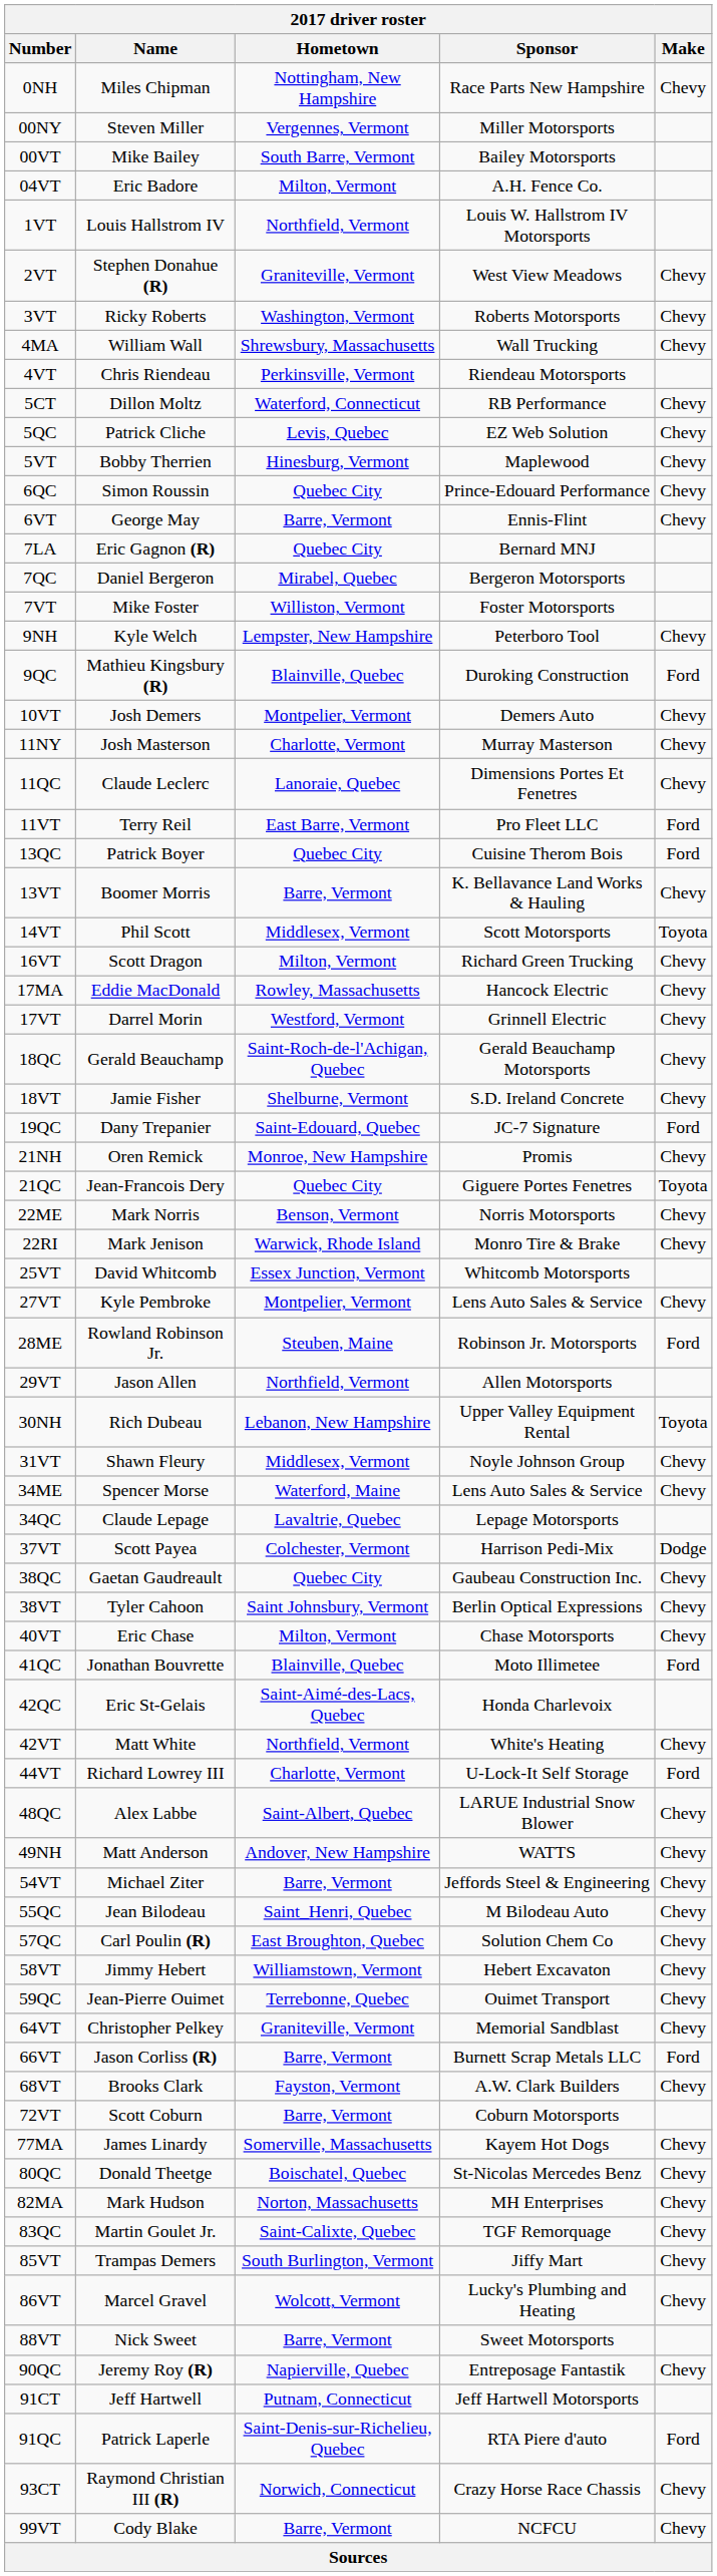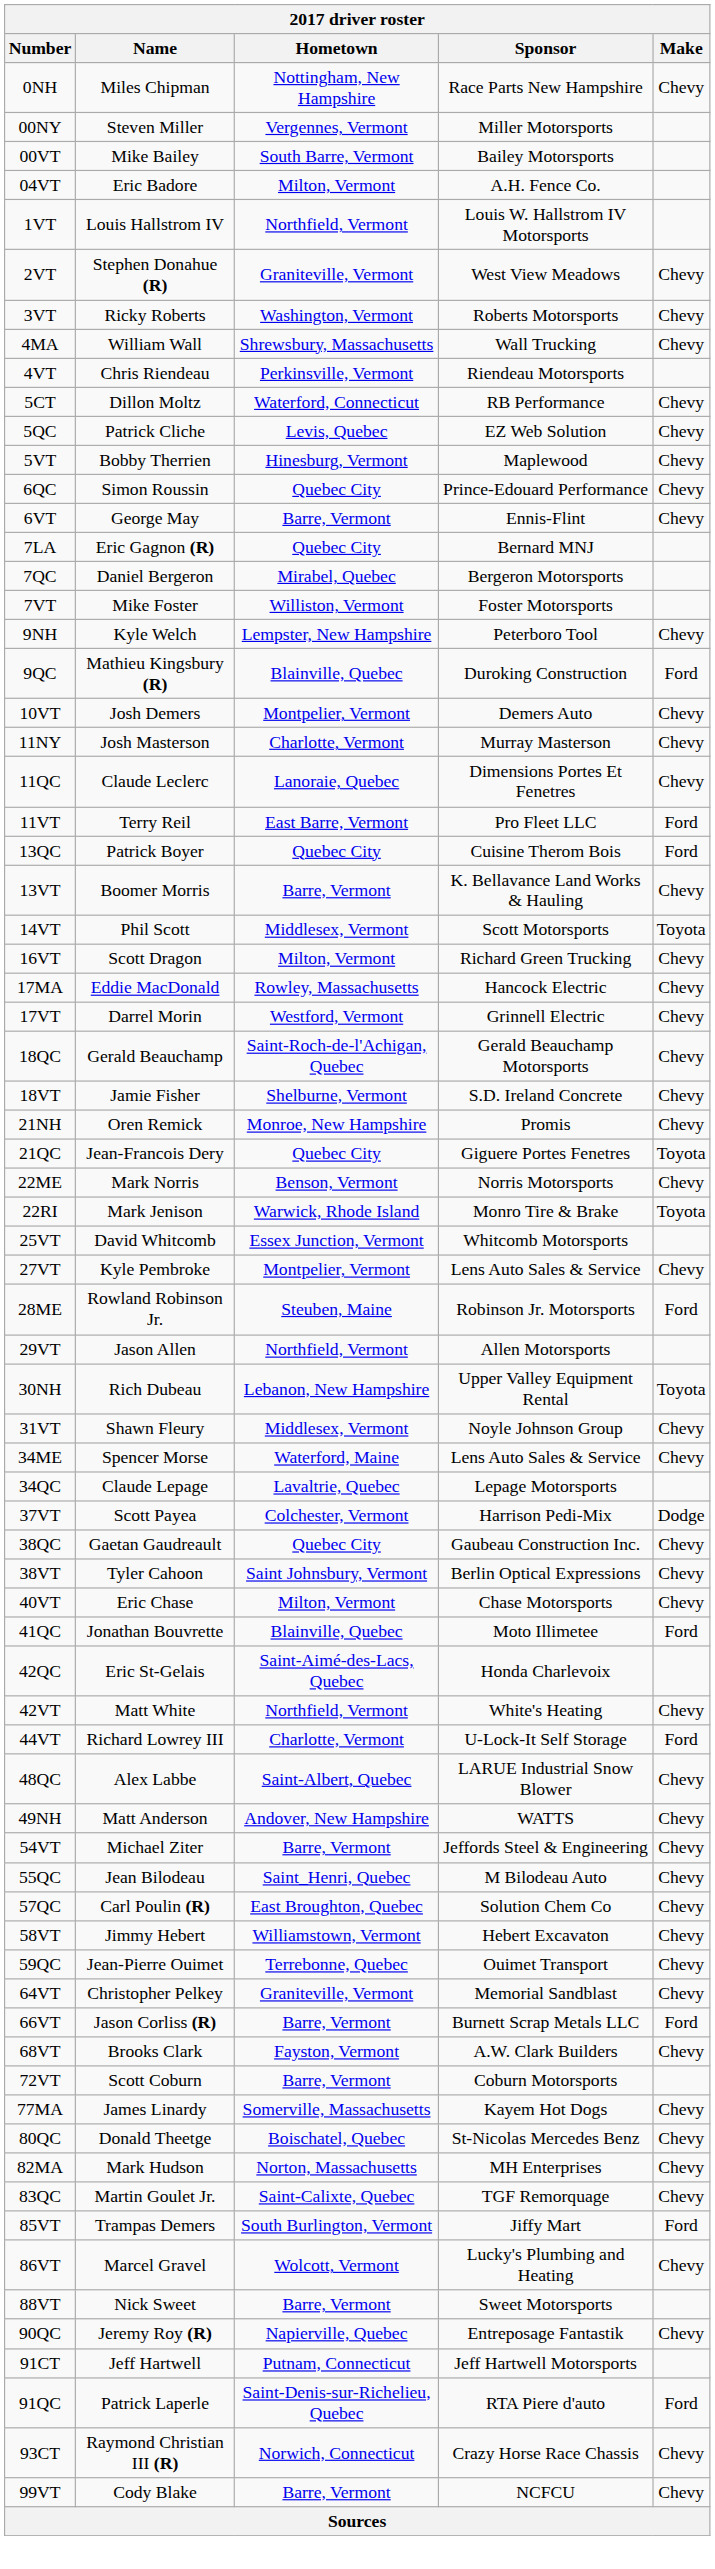 <table class="wikitable mw-collapsible mw-collapsed" style="font-size: 95%;">
 <tr>
 <th colspan="5" align="center">2017 driver roster</th>
 </tr>
 <tr>
 <th>Number</th>
 <th>Name</th>
 <th>Hometown</th>
 <th>Sponsor</th>
 <th>Make</th>
 </tr>
 <tr>
 <td align="center">0NH</td>
 <td align="center">Miles Chipman</td>
 <td align="center"><a href='#'>Nottingham, New Hampshire</a></td>
 <td align="center">Race Parts New Hampshire</td>
 <td align="center">Chevy</td>
 </tr>
 <tr>
 <td align="center">00NY</td>
 <td align="center">Steven Miller</td>
 <td align="center"><a href='#'>Vergennes, Vermont</a></td>
 <td align="center">Miller Motorsports</td>
 <td align="center"></td>
 </tr>
 <tr>
 <td align="center">00VT</td>
 <td align="center">Mike Bailey</td>
 <td align="center"><a href='#'>South Barre, Vermont</a></td>
 <td align="center">Bailey Motorsports</td>
 <td align="center"></td>
 </tr>
 <tr>
 <td align="center">04VT</td>
 <td align="center">Eric Badore</td>
 <td align="center"><a href='#'>Milton, Vermont</a></td>
 <td align="center">A.H. Fence Co.</td>
 <td align="center"></td>
 </tr>
 <tr>
 <td align="center">1VT</td>
 <td align="center">Louis Hallstrom IV</td>
 <td align="center"><a href='#'>Northfield, Vermont</a></td>
 <td align="center">Louis W. Hallstrom IV Motorsports</td>
 <td align="center"></td>
 </tr>
 <tr>
 <td align="center">2VT</td>
 <td align="center">Stephen Donahue <strong>(R)</strong></td>
 <td align="center"><a href='#'>Graniteville, Vermont</a></td>
 <td align="center">West View Meadows</td>
 <td align="center">Chevy</td>
 </tr>
 <tr>
 <td align="center">3VT</td>
 <td align="center">Ricky Roberts</td>
 <td align="center"><a href='#'>Washington, Vermont</a></td>
 <td align="center">Roberts Motorsports</td>
 <td align="center">Chevy</td>
 </tr>
 <tr>
 <td align="center">4MA</td>
 <td align="center">William Wall</td>
 <td align="center"><a href='#'>Shrewsbury, Massachusetts</a></td>
 <td align="center">Wall Trucking</td>
 <td align="center">Chevy</td>
 </tr>
 <tr>
 <td align="center">4VT</td>
 <td align="center">Chris Riendeau</td>
 <td align="center"><a href='#'>Perkinsville, Vermont</a></td>
 <td align="center">Riendeau Motorsports</td>
 <td align="center"></td>
 </tr>
 <tr>
 <td align="center">5CT</td>
 <td align="center">Dillon Moltz</td>
 <td align="center"><a href='#'>Waterford, Connecticut</a></td>
 <td align="center">RB Performance</td>
 <td align="center">Chevy</td>
 </tr>
 <tr>
 <td align="center">5QC</td>
 <td align="center">Patrick Cliche</td>
 <td align="center"><a href='#'>Levis, Quebec</a></td>
 <td align="center">EZ Web Solution</td>
 <td align="center">Chevy</td>
 </tr>
 <tr>
 <td align="center">5VT</td>
 <td align="center">Bobby Therrien</td>
 <td align="center"><a href='#'>Hinesburg, Vermont</a></td>
 <td align="center">Maplewood</td>
 <td align="center">Chevy</td>
 </tr>
 <tr>
 <td align="center">6QC</td>
 <td align="center">Simon Roussin</td>
 <td align="center"><a href='#'>Quebec City</a></td>
 <td align="center">Prince-Edouard Performance</td>
 <td align="center">Chevy</td>
 </tr>
 <tr>
 <td align="center">6VT</td>
 <td align="center">George May</td>
 <td align="center"><a href='#'>Barre, Vermont</a></td>
 <td align="center">Ennis-Flint</td>
 <td align="center">Chevy</td>
 </tr>
 <tr>
 <td align="center">7LA</td>
 <td align="center">Eric Gagnon <strong>(R)</strong></td>
 <td align="center"><a href='#'>Quebec City</a></td>
 <td align="center">Bernard MNJ</td>
 <td align="center"></td>
 </tr>
 <tr>
 <td align="center">7QC</td>
 <td align="center">Daniel Bergeron</td>
 <td align="center"><a href='#'>Mirabel, Quebec</a></td>
 <td align="center">Bergeron Motorsports</td>
 <td align="center"></td>
 </tr>
 <tr>
 <td align="center">7VT</td>
 <td align="center">Mike Foster</td>
 <td align="center"><a href='#'>Williston, Vermont</a></td>
 <td align="center">Foster Motorsports</td>
 <td align="center"></td>
 </tr>
 <tr>
 <td align="center">9NH</td>
 <td align="center">Kyle Welch</td>
 <td align="center"><a href='#'>Lempster, New Hampshire</a></td>
 <td align="center">Peterboro Tool</td>
 <td align="center">Chevy</td>
 </tr>
 <tr>
 <td align="center">9QC</td>
 <td align="center">Mathieu Kingsbury <strong>(R)</strong></td>
 <td align="center"><a href='#'>Blainville, Quebec</a></td>
 <td align="center">Duroking Construction</td>
 <td align="center">Ford</td>
 </tr>
 <tr>
 <td align="center">10VT</td>
 <td align="center">Josh Demers</td>
 <td align="center"><a href='#'>Montpelier, Vermont</a></td>
 <td align="center">Demers Auto</td>
 <td align="center">Chevy</td>
 </tr>
 <tr>
 <td align="center">11NY</td>
 <td align="center">Josh Masterson</td>
 <td align="center"><a href='#'>Charlotte, Vermont</a></td>
 <td align="center">Murray Masterson</td>
 <td align="center">Chevy</td>
 </tr>
 <tr>
 <td align="center">11QC</td>
 <td align="center">Claude Leclerc</td>
 <td align="center"><a href='#'>Lanoraie, Quebec</a></td>
 <td align="center">Dimensions Portes Et Fenetres</td>
 <td align="center">Chevy</td>
 </tr>
 <tr>
 <td align="center">11VT</td>
 <td align="center">Terry Reil</td>
 <td align="center"><a href='#'>East Barre, Vermont</a></td>
 <td align="center">Pro Fleet LLC</td>
 <td align="center">Ford</td>
 </tr>
 <tr>
 <td align="center">13QC</td>
 <td align="center">Patrick Boyer</td>
 <td align="center"><a href='#'>Quebec City</a></td>
 <td align="center">Cuisine Therom Bois</td>
 <td align="center">Ford</td>
 </tr>
 <tr>
 <td align="center">13VT</td>
 <td align="center">Boomer Morris</td>
 <td align="center"><a href='#'>Barre, Vermont</a></td>
 <td align="center">K. Bellavance Land Works & Hauling</td>
 <td align="center">Chevy</td>
 </tr>
 <tr>
 <td align="center">14VT</td>
 <td align="center">Phil Scott</td>
 <td align="center"><a href='#'>Middlesex, Vermont</a></td>
 <td align="center">Scott Motorsports</td>
 <td align="center">Toyota</td>
 </tr>
 <tr>
 <td align="center">16VT</td>
 <td align="center">Scott Dragon</td>
 <td align="center"><a href='#'>Milton, Vermont</a></td>
 <td align="center">Richard Green Trucking</td>
 <td align="center">Chevy</td>
 </tr>
 <tr>
 <td align="center">17MA</td>
 <td align="center"><a href='#'>Eddie MacDonald</a></td>
 <td align="center"><a href='#'>Rowley, Massachusetts</a></td>
 <td align="center">Hancock Electric</td>
 <td align="center">Chevy</td>
 </tr>
 <tr>
 <td align="center">17VT</td>
 <td align="center">Darrel Morin</td>
 <td align="center"><a href='#'>Westford, Vermont</a></td>
 <td align="center">Grinnell Electric</td>
 <td align="center">Chevy</td>
 </tr>
 <tr>
 <td align="center">18QC</td>
 <td align="center">Gerald Beauchamp</td>
 <td align="center"><a href='#'>Saint-Roch-de-l'Achigan, Quebec</a></td>
 <td align="center">Gerald Beauchamp Motorsports</td>
 <td align="center">Chevy</td>
 </tr>
 <tr>
 <td align="center">18VT</td>
 <td align="center">Jamie Fisher</td>
 <td align="center"><a href='#'>Shelburne, Vermont</a></td>
 <td align="center">S.D. Ireland Concrete</td>
 <td align="center">Chevy</td>
 </tr>
 <tr>
-<td align="center">19QC</td>
-<td align="center">Dany Trepanier</td>
-<td align="center"><a href='#'>Saint-Edouard, Quebec</a></td>
-<td align="center">JC-7 Signature</td>
-<td align="center">Ford</td>
-</tr>
-<tr>
 <td align="center">21NH</td>
 <td align="center">Oren Remick</td>
 <td align="center"><a href='#'>Monroe, New Hampshire</a></td>
 <td align="center">Promis</td>
 <td align="center">Chevy</td>
 </tr>
 <tr>
 <td align="center">21QC</td>
 <td align="center">Jean-Francois Dery</td>
 <td align="center"><a href='#'>Quebec City</a></td>
 <td align="center">Giguere Portes Fenetres</td>
 <td align="center">Toyota</td>
 </tr>
 <tr>
 <td align="center">22ME</td>
 <td align="center">Mark Norris</td>
 <td align="center"><a href='#'>Benson, Vermont</a></td>
 <td align="center">Norris Motorsports</td>
 <td align="center">Chevy</td>
 </tr>
 <tr>
 <td align="center">22RI</td>
 <td align="center">Mark Jenison</td>
 <td align="center"><a href='#'>Warwick, Rhode Island</a></td>
 <td align="center">Monro Tire & Brake</td>
-<td align="center">Chevy</td>
+<td align="center">Toyota</td>
 </tr>
 <tr>
 <td align="center">25VT</td>
 <td align="center">David Whitcomb</td>
 <td align="center"><a href='#'>Essex Junction, Vermont</a></td>
 <td align="center">Whitcomb Motorsports</td>
 <td align="center"></td>
 </tr>
 <tr>
 <td align="center">27VT</td>
 <td align="center">Kyle Pembroke</td>
 <td align="center"><a href='#'>Montpelier, Vermont</a></td>
 <td align="center">Lens Auto Sales & Service</td>
 <td align="center">Chevy</td>
 </tr>
 <tr>
 <td align="center">28ME</td>
 <td align="center">Rowland Robinson Jr.</td>
 <td align="center"><a href='#'>Steuben, Maine</a></td>
 <td align="center">Robinson Jr. Motorsports</td>
 <td align="center">Ford</td>
 </tr>
 <tr>
 <td align="center">29VT</td>
 <td align="center">Jason Allen</td>
 <td align="center"><a href='#'>Northfield, Vermont</a></td>
 <td align="center">Allen Motorsports</td>
 <td align="center"></td>
 </tr>
 <tr>
 <td align="center">30NH</td>
 <td align="center">Rich Dubeau</td>
 <td align="center"><a href='#'>Lebanon, New Hampshire</a></td>
 <td align="center">Upper Valley Equipment Rental</td>
 <td align="center">Toyota</td>
 </tr>
 <tr>
 <td align="center">31VT</td>
 <td align="center">Shawn Fleury</td>
 <td align="center"><a href='#'>Middlesex, Vermont</a></td>
 <td align="center">Noyle Johnson Group</td>
 <td align="center">Chevy</td>
 </tr>
 <tr>
 <td align="center">34ME</td>
 <td align="center">Spencer	Morse</td>
 <td align="center"><a href='#'>Waterford, Maine</a></td>
 <td align="center">Lens Auto Sales & Service</td>
 <td align="center">Chevy</td>
 </tr>
 <tr>
 <td align="center">34QC</td>
 <td align="center">Claude Lepage</td>
 <td align="center"><a href='#'>Lavaltrie, Quebec</a></td>
 <td align="center">Lepage Motorsports</td>
 <td align="center"></td>
 </tr>
 <tr>
 <td align="center">37VT</td>
 <td align="center">Scott Payea</td>
 <td align="center"><a href='#'>Colchester, Vermont</a></td>
 <td align="center">Harrison Pedi-Mix</td>
 <td align="center">Dodge</td>
 </tr>
 <tr>
 <td align="center">38QC</td>
 <td align="center">Gaetan Gaudreault</td>
 <td align="center"><a href='#'>Quebec City</a></td>
 <td align="center">Gaubeau Construction Inc.</td>
 <td align="center">Chevy</td>
 </tr>
 <tr>
 <td align="center">38VT</td>
 <td align="center">Tyler Cahoon</td>
 <td align="center"><a href='#'>Saint Johnsbury, Vermont</a></td>
 <td align="center">Berlin Optical Expressions</td>
 <td align="center">Chevy</td>
 </tr>
 <tr>
 <td align="center">40VT</td>
 <td align="center">Eric Chase</td>
 <td align="center"><a href='#'>Milton, Vermont</a></td>
 <td align="center">Chase Motorsports</td>
 <td align="center">Chevy</td>
 </tr>
 <tr>
 <td align="center">41QC</td>
 <td align="center">Jonathan Bouvrette</td>
 <td align="center"><a href='#'>Blainville, Quebec</a></td>
 <td align="center">Moto Illimetee</td>
 <td align="center">Ford</td>
 </tr>
 <tr>
 <td align="center">42QC</td>
 <td align="center">Eric St-Gelais</td>
 <td align="center"><a href='#'>Saint-Aimé-des-Lacs, Quebec</a></td>
 <td align="center">Honda Charlevoix</td>
 <td align="center"></td>
 </tr>
 <tr>
 <td align="center">42VT</td>
 <td align="center">Matt White</td>
 <td align="center"><a href='#'>Northfield, Vermont</a></td>
 <td align="center">White's Heating</td>
 <td align="center">Chevy</td>
 </tr>
 <tr>
 <td align="center">44VT</td>
 <td align="center">Richard	Lowrey III</td>
 <td align="center"><a href='#'>Charlotte, Vermont</a></td>
 <td align="center">U-Lock-It Self Storage</td>
 <td align="center">Ford</td>
 </tr>
 <tr>
 <td align="center">48QC</td>
 <td align="center">Alex Labbe</td>
 <td align="center"><a href='#'>Saint-Albert, Quebec</a></td>
 <td align="center">LARUE Industrial Snow Blower</td>
 <td align="center">Chevy</td>
 </tr>
 <tr>
 <td align="center">49NH</td>
 <td align="center">Matt Anderson</td>
 <td align="center"><a href='#'>Andover, New Hampshire</a></td>
 <td align="center">WATTS</td>
 <td align="center">Chevy</td>
 </tr>
 <tr>
 <td align="center">54VT</td>
 <td align="center">Michael	Ziter</td>
 <td align="center"><a href='#'>Barre, Vermont</a></td>
 <td align="center">Jeffords Steel & Engineering</td>
 <td align="center">Chevy</td>
 </tr>
 <tr>
 <td align="center">55QC</td>
 <td align="center">Jean Bilodeau</td>
 <td align="center"><a href='#'>Saint_Henri, Quebec</a></td>
 <td align="center">M Bilodeau Auto</td>
 <td align="center">Chevy</td>
 </tr>
 <tr>
 <td align="center">57QC</td>
 <td align="center">Carl Poulin <strong>(R)</strong></td>
 <td align="center"><a href='#'>East Broughton, Quebec</a></td>
 <td align="center">Solution Chem Co</td>
 <td align="center">Chevy</td>
 </tr>
 <tr>
 <td align="center">58VT</td>
 <td align="center">Jimmy Hebert</td>
 <td align="center"><a href='#'>Williamstown, Vermont</a></td>
 <td align="center">Hebert Excavaton</td>
 <td align="center">Chevy</td>
 </tr>
 <tr>
 <td align="center">59QC</td>
 <td align="center">Jean-Pierre Ouimet</td>
 <td align="center"><a href='#'>Terrebonne, Quebec</a></td>
 <td align="center">Ouimet Transport</td>
 <td align="center">Chevy</td>
 </tr>
 <tr>
 <td align="center">64VT</td>
 <td align="center">Christopher Pelkey</td>
 <td align="center"><a href='#'>Graniteville, Vermont</a></td>
 <td align="center">Memorial Sandblast</td>
 <td align="center">Chevy</td>
 </tr>
 <tr>
 <td align="center">66VT</td>
 <td align="center">Jason Corliss <strong>(R)</strong></td>
 <td align="center"><a href='#'>Barre, Vermont</a></td>
 <td align="center">Burnett Scrap Metals LLC</td>
 <td align="center">Ford</td>
 </tr>
 <tr>
 <td align="center">68VT</td>
 <td align="center">Brooks Clark</td>
 <td align="center"><a href='#'>Fayston, Vermont</a></td>
 <td align="center">A.W. Clark Builders</td>
 <td align="center">Chevy</td>
 </tr>
 <tr>
 <td align="center">72VT</td>
 <td align="center">Scott Coburn</td>
 <td align="center"><a href='#'>Barre, Vermont</a></td>
 <td align="center">Coburn Motorsports</td>
 <td align="center"></td>
 </tr>
 <tr>
 <td align="center">77MA</td>
 <td align="center">James Linardy</td>
 <td align="center"><a href='#'>Somerville, Massachusetts</a></td>
 <td align="center">Kayem Hot Dogs</td>
 <td align="center">Chevy</td>
 </tr>
 <tr>
 <td align="center">80QC</td>
 <td align="center">Donald Theetge</td>
 <td align="center"><a href='#'>Boischatel, Quebec</a></td>
 <td align="center">St-Nicolas Mercedes Benz</td>
 <td align="center">Chevy</td>
 </tr>
 <tr>
 <td align="center">82MA</td>
 <td align="center">Mark Hudson</td>
 <td align="center"><a href='#'>Norton, Massachusetts</a></td>
 <td align="center">MH Enterprises</td>
 <td align="center">Chevy</td>
 </tr>
 <tr>
 <td align="center">83QC</td>
 <td align="center">Martin Goulet Jr.</td>
 <td align="center"><a href='#'>Saint-Calixte, Quebec</a></td>
 <td align="center">TGF Remorquage</td>
 <td align="center">Chevy</td>
 </tr>
 <tr>
 <td align="center">85VT</td>
 <td align="center">Trampas	Demers</td>
 <td align="center"><a href='#'>South Burlington, Vermont</a></td>
 <td align="center">Jiffy Mart</td>
-<td align="center">Chevy</td>
+<td align="center">Ford</td>
 </tr>
 <tr>
 <td align="center">86VT</td>
 <td align="center">Marcel Gravel</td>
 <td align="center"><a href='#'>Wolcott, Vermont</a></td>
 <td align="center">Lucky's Plumbing and Heating</td>
 <td align="center">Chevy</td>
 </tr>
 <tr>
 <td align="center">88VT</td>
 <td align="center">Nick Sweet</td>
 <td align="center"><a href='#'>Barre, Vermont</a></td>
 <td align="center">Sweet Motorsports</td>
 <td align="center"></td>
 </tr>
 <tr>
 <td align="center">90QC</td>
 <td align="center">Jeremy Roy <strong>(R)</strong></td>
 <td align="center"><a href='#'>Napierville, Quebec</a></td>
 <td align="center">Entreposage Fantastik</td>
 <td align="center">Chevy</td>
 </tr>
 <tr>
 <td align="center">91CT</td>
 <td align="center">Jeff Hartwell</td>
 <td align="center"><a href='#'>Putnam, Connecticut</a></td>
 <td align="center">Jeff Hartwell Motorsports</td>
 <td align="center"></td>
 </tr>
 <tr>
 <td align="center">91QC</td>
 <td align="center">Patrick	Laperle</td>
 <td align="center"><a href='#'>Saint-Denis-sur-Richelieu, Quebec</a></td>
 <td align="center">RTA Piere d'auto</td>
 <td align="center">Ford</td>
 </tr>
 <tr>
 <td align="center">93CT</td>
 <td align="center">Raymond Christian III <strong>(R)</strong></td>
 <td align="center"><a href='#'>Norwich, Connecticut</a></td>
 <td align="center">Crazy Horse Race Chassis</td>
 <td align="center">Chevy</td>
 </tr>
 <tr>
 <td align="center">99VT</td>
 <td align="center">Cody Blake</td>
 <td align="center"><a href='#'>Barre, Vermont</a></td>
 <td align="center">NCFCU</td>
 <td align="center">Chevy</td>
 </tr>
 <tr>
 <th colspan="5" align="center">Sources</th>
 </tr>
 </table>
